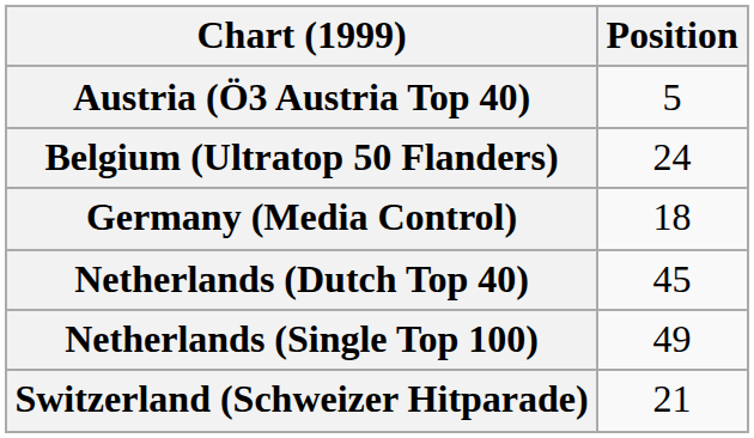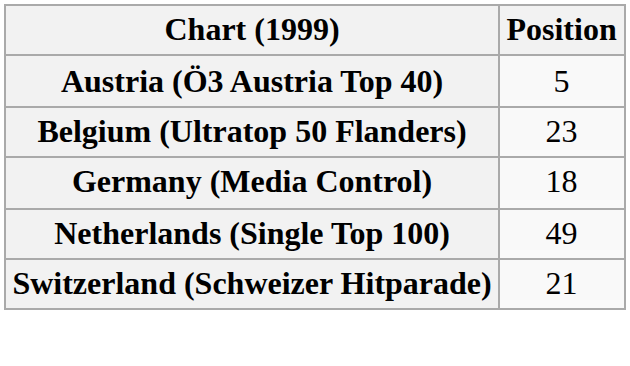 <table class="wikitable plainrowheaders sortable" style="text-align:center">
 <tr>
 <th>Chart (1999)</th>
 <th>Position</th>
 </tr>
 <tr>
 <th scope="row">Austria (Ö3 Austria Top 40)</th>
 <td>5</td>
 </tr>
 <tr>
 <th scope="row">Belgium (Ultratop 50 Flanders)</th>
-<td>24</td>
+<td>23</td>
 </tr>
 <tr>
 <th scope="row">Germany (Media Control)</th>
 <td>18</td>
-</tr>
-<tr>
-<th scope="row">Netherlands (Dutch Top 40)</th>
-<td>45</td>
 </tr>
 <tr>
 <th scope="row">Netherlands (Single Top 100)</th>
 <td>49</td>
 </tr>
 <tr>
 <th scope="row">Switzerland (Schweizer Hitparade)</th>
 <td>21</td>
 </tr>
 </table>
